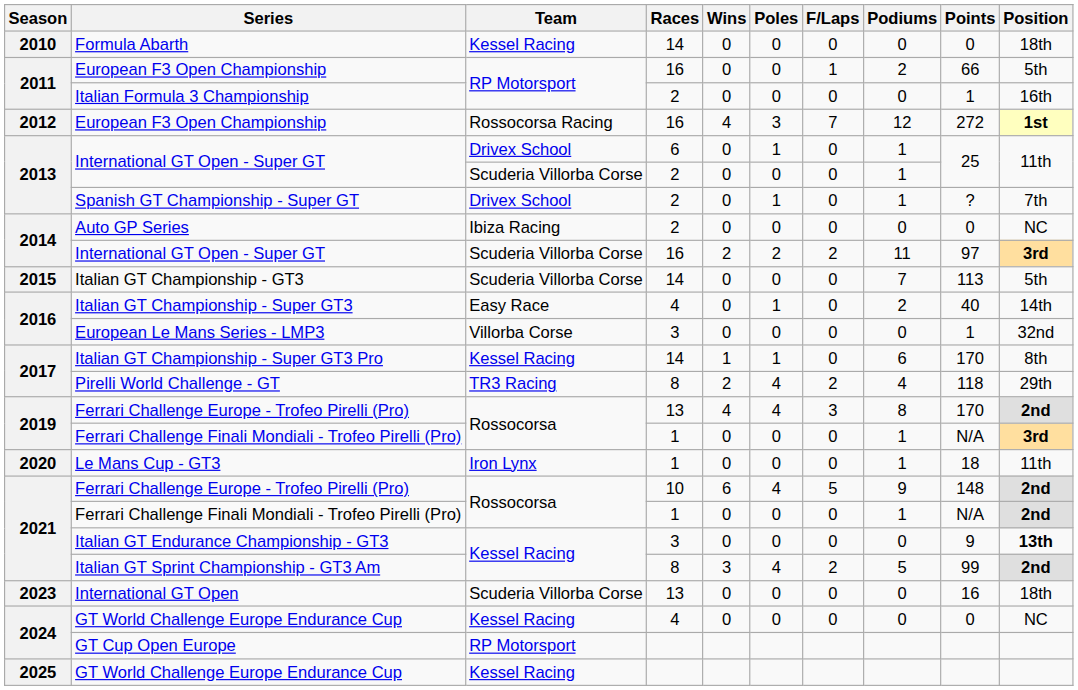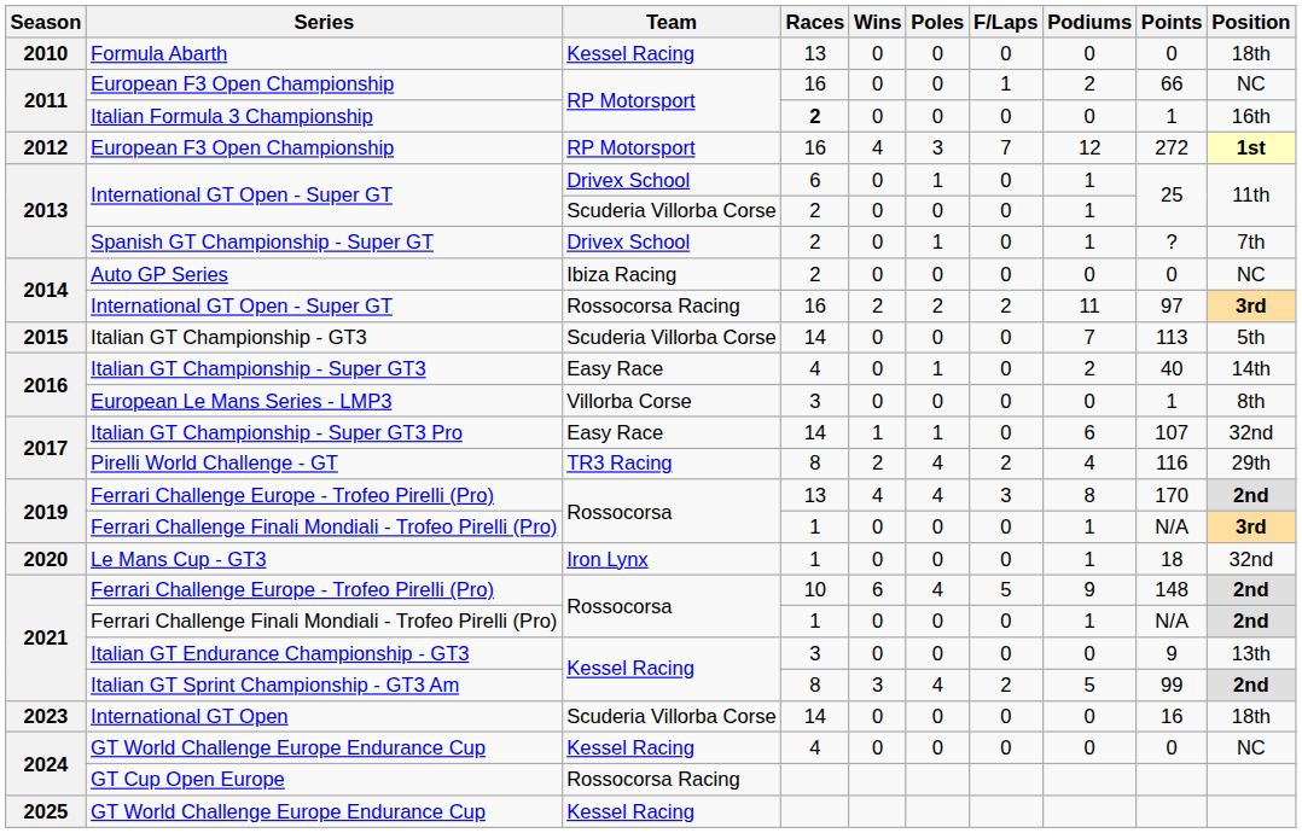 <table class="wikitable" style="font-size: 90%; text-align:center">
 <tr>
 <th>Season</th>
 <th>Series</th>
 <th>Team</th>
 <th>Races</th>
 <th>Wins</th>
 <th>Poles</th>
 <th>F/Laps</th>
 <th>Podiums</th>
 <th>Points</th>
 <th>Position</th>
 </tr>
 <tr>
 <th>2010</th>
 <td align=left><a href='#'>Formula Abarth</a></td>
 <td align=left><a href='#'>Kessel Racing</a></td>
-<td>14</td>
+<td>13</td>
 <td>0</td>
 <td>0</td>
 <td>0</td>
 <td>0</td>
 <td>0</td>
 <td>18th</td>
 </tr>
 <tr>
 <th rowspan=2>2011</th>
 <td align=left><a href='#'>European F3 Open Championship</a></td>
 <td rowspan=2 align=left><a href='#'>RP Motorsport</a></td>
 <td>16</td>
 <td>0</td>
 <td>0</td>
 <td>1</td>
 <td>2</td>
 <td>66</td>
-<td>5th</td>
+<td>NC</td>
 </tr>
 <tr>
 <td align=left><a href='#'>Italian Formula 3 Championship</a></td>
-<td>2</td>
+<td><strong>2</strong></td>
 <td>0</td>
 <td>0</td>
 <td>0</td>
 <td>0</td>
 <td>1</td>
 <td>16th</td>
 </tr>
 <tr>
 <th>2012</th>
 <td align=left><a href='#'>European F3 Open Championship</a></td>
-<td align=left>Rossocorsa Racing</td>
+<td align=left><a href='#'>RP Motorsport</a></td>
 <td>16</td>
 <td>4</td>
 <td>3</td>
 <td>7</td>
 <td>12</td>
 <td>272</td>
 <td style="background:#ffffbf;"><strong>1st</strong></td>
 </tr>
 <tr>
 <th rowspan=3>2013</th>
 <td align=left rowspan=2><a href='#'>International GT Open - Super GT</a></td>
 <td align=left><a href='#'>Drivex School</a></td>
 <td>6</td>
 <td>0</td>
 <td>1</td>
 <td>0</td>
 <td>1</td>
 <td rowspan=2>25</td>
 <td rowspan=2>11th</td>
 </tr>
 <tr>
 <td align=left>Scuderia Villorba Corse</td>
 <td>2</td>
 <td>0</td>
 <td>0</td>
 <td>0</td>
 <td>1</td>
 </tr>
 <tr>
 <td align=left><a href='#'>Spanish GT Championship - Super GT</a></td>
 <td align=left><a href='#'>Drivex School</a></td>
 <td>2</td>
 <td>0</td>
 <td>1</td>
 <td>0</td>
 <td>1</td>
 <td>?</td>
 <td>7th</td>
 </tr>
 <tr>
 <th rowspan="2">2014</th>
 <td align=left><a href='#'>Auto GP Series</a></td>
 <td align=left>Ibiza Racing</td>
 <td>2</td>
 <td>0</td>
 <td>0</td>
 <td>0</td>
 <td>0</td>
 <td>0</td>
 <td>NC</td>
 </tr>
 <tr>
 <td align=left><a href='#'>International GT Open - Super GT</a></td>
-<td align=left>Scuderia Villorba Corse</td>
+<td align=left>Rossocorsa Racing</td>
 <td>16</td>
 <td>2</td>
 <td>2</td>
 <td>2</td>
 <td>11</td>
 <td>97</td>
 <td style="background:#ffdf9f;"><strong>3rd</strong></td>
 </tr>
 <tr>
 <th>2015</th>
 <td align=left>Italian GT Championship - GT3</td>
 <td align=left>Scuderia Villorba Corse</td>
 <td>14</td>
 <td>0</td>
 <td>0</td>
 <td>0</td>
 <td>7</td>
 <td>113</td>
 <td>5th</td>
 </tr>
 <tr>
 <th rowspan="2">2016</th>
 <td align=left><a href='#'>Italian GT Championship - Super GT3</a></td>
 <td align=left>Easy Race</td>
 <td>4</td>
 <td>0</td>
 <td>1</td>
 <td>0</td>
 <td>2</td>
 <td>40</td>
 <td>14th</td>
 </tr>
 <tr>
 <td align=left><a href='#'>European Le Mans Series - LMP3</a></td>
 <td align=left>Villorba Corse</td>
 <td>3</td>
 <td>0</td>
 <td>0</td>
 <td>0</td>
 <td>0</td>
 <td>1</td>
-<td>32nd</td>
+<td>8th</td>
 </tr>
 <tr>
 <th rowspan="2">2017</th>
 <td align=left><a href='#'>Italian GT Championship - Super GT3 Pro</a></td>
-<td align=left><a href='#'>Kessel Racing</a></td>
+<td align=left>Easy Race</td>
 <td>14</td>
 <td>1</td>
 <td>1</td>
 <td>0</td>
 <td>6</td>
-<td>170</td>
-<td>8th</td>
+<td>107</td>
+<td>32nd</td>
 </tr>
 <tr>
 <td align=left><a href='#'>Pirelli World Challenge - GT</a></td>
 <td align=left><a href='#'>TR3 Racing</a></td>
 <td>8</td>
 <td>2</td>
 <td>4</td>
 <td>2</td>
 <td>4</td>
-<td>118</td>
+<td>116</td>
 <td>29th</td>
 </tr>
 <tr>
 <th rowspan="2">2019</th>
 <td align="left"><a href='#'>Ferrari Challenge Europe - Trofeo Pirelli (Pro)</a></td>
 <td rowspan="2" align="left">Rossocorsa</td>
 <td>13</td>
 <td>4</td>
 <td>4</td>
 <td>3</td>
 <td>8</td>
 <td>170</td>
 <td style="background:#dfdfdf;"><strong>2nd</strong></td>
 </tr>
 <tr>
 <td align="left"><a href='#'>Ferrari Challenge Finali Mondiali - Trofeo Pirelli (Pro)</a></td>
 <td>1</td>
 <td>0</td>
 <td>0</td>
 <td>0</td>
 <td>1</td>
 <td>N/A</td>
 <td style="background:#ffdf9f;"><strong>3rd</strong></td>
 </tr>
 <tr>
 <th>2020</th>
 <td align=left><a href='#'>Le Mans Cup - GT3</a></td>
 <td align=left><a href='#'>Iron Lynx</a></td>
 <td>1</td>
 <td>0</td>
 <td>0</td>
 <td>0</td>
 <td>1</td>
 <td>18</td>
-<td>11th</td>
+<td>32nd</td>
 </tr>
 <tr>
 <th rowspan="4">2021</th>
 <td align=left><a href='#'>Ferrari Challenge Europe - Trofeo Pirelli (Pro)</a></td>
 <td rowspan="2" align=left>Rossocorsa</td>
 <td>10</td>
 <td>6</td>
 <td>4</td>
 <td>5</td>
 <td>9</td>
 <td>148</td>
 <td style="background:#dfdfdf;"><strong>2nd</strong></td>
 </tr>
 <tr>
 <td align=left>Ferrari Challenge Finali Mondiali - Trofeo Pirelli (Pro)</td>
 <td>1</td>
 <td>0</td>
 <td>0</td>
 <td>0</td>
 <td>1</td>
 <td>N/A</td>
 <td style="background:#dfdfdf;"><strong>2nd</strong></td>
 </tr>
 <tr>
 <td align=left><a href='#'>Italian GT Endurance Championship - GT3</a></td>
 <td rowspan="2" align=left><a href='#'>Kessel Racing</a></td>
 <td>3</td>
 <td>0</td>
 <td>0</td>
 <td>0</td>
 <td>0</td>
 <td>9</td>
-<td><strong>13th</strong></td>
+<td>13th</td>
 </tr>
 <tr>
 <td align=left><a href='#'>Italian GT Sprint Championship - GT3 Am</a></td>
 <td>8</td>
 <td>3</td>
 <td>4</td>
 <td>2</td>
 <td>5</td>
 <td>99</td>
 <td style="background:#dfdfdf;"><strong>2nd</strong></td>
 </tr>
 <tr>
 <th>2023</th>
 <td align=left><a href='#'>International GT Open</a></td>
 <td align=left>Scuderia Villorba Corse</td>
-<td>13</td>
+<td>14</td>
 <td>0</td>
 <td>0</td>
 <td>0</td>
 <td>0</td>
 <td>16</td>
 <td>18th</td>
 </tr>
 <tr>
 <th rowspan="2">2024</th>
 <td align=left><a href='#'>GT World Challenge Europe Endurance Cup</a></td>
 <td align=left><a href='#'>Kessel Racing</a></td>
 <td>4</td>
 <td>0</td>
 <td>0</td>
 <td>0</td>
 <td>0</td>
 <td>0</td>
 <td>NC</td>
 </tr>
 <tr>
 <td align=left><a href='#'>GT Cup Open Europe</a></td>
-<td align=left><a href='#'>RP Motorsport</a></td>
+<td align=left>Rossocorsa Racing</td>
 <td></td>
 <td></td>
 <td></td>
 <td></td>
 <td></td>
 <td></td>
 <td></td>
 </tr>
 <tr>
 <th>2025</th>
 <td align=left><a href='#'>GT World Challenge Europe Endurance Cup</a></td>
 <td align=left><a href='#'>Kessel Racing</a></td>
 <td></td>
 <td></td>
 <td></td>
 <td></td>
 <td></td>
 <td></td>
 <td></td>
 </tr>
 </table>
